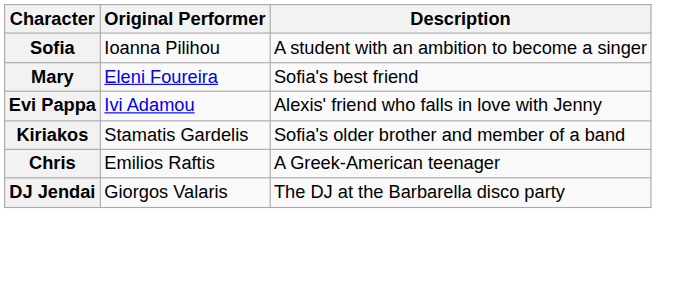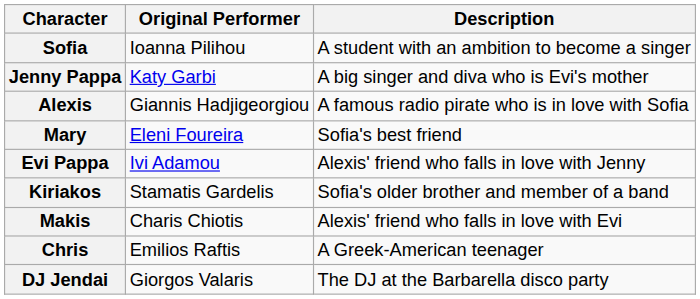 <table class="wikitable">
 <tr>
 <th>Character</th>
 <th>Original Performer</th>
 <th>Description</th>
 </tr>
 <tr>
 <th>Sofia</th>
 <td>Ioanna Pilihou</td>
 <td>A student with an ambition to become a singer</td>
+</tr>
+<tr>
+<th>Jenny Pappa</th>
+<td><a href='#'>Katy Garbi</a></td>
+<td>A big singer and diva who is Evi's mother</td>
+</tr>
+<tr>
+<th>Alexis</th>
+<td>Giannis Hadjigeorgiou</td>
+<td>A famous radio pirate who is in love with Sofia</td>
 </tr>
 <tr>
 <th>Mary</th>
 <td><a href='#'>Eleni Foureira</a></td>
 <td>Sofia's best friend</td>
 </tr>
 <tr>
 <th>Evi Pappa</th>
 <td><a href='#'>Ivi Adamou</a></td>
 <td>Alexis' friend who falls in love with Jenny</td>
 </tr>
 <tr>
 <th>Kiriakos</th>
 <td>Stamatis Gardelis</td>
 <td>Sofia's older brother and member of a band</td>
 </tr>
 <tr>
+<th>Makis</th>
+<td>Charis Chiotis</td>
+<td>Alexis' friend who falls in love with Evi</td>
+</tr>
+<tr>
 <th>Chris</th>
 <td>Emilios Raftis</td>
 <td>A Greek-American teenager</td>
 </tr>
 <tr>
 <th>DJ Jendai</th>
 <td>Giorgos Valaris</td>
 <td>The DJ at the Barbarella disco party</td>
 </tr>
 </table>
